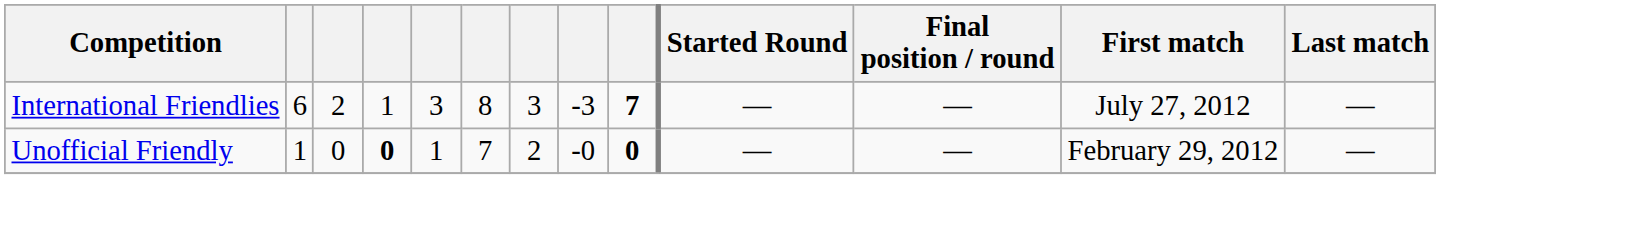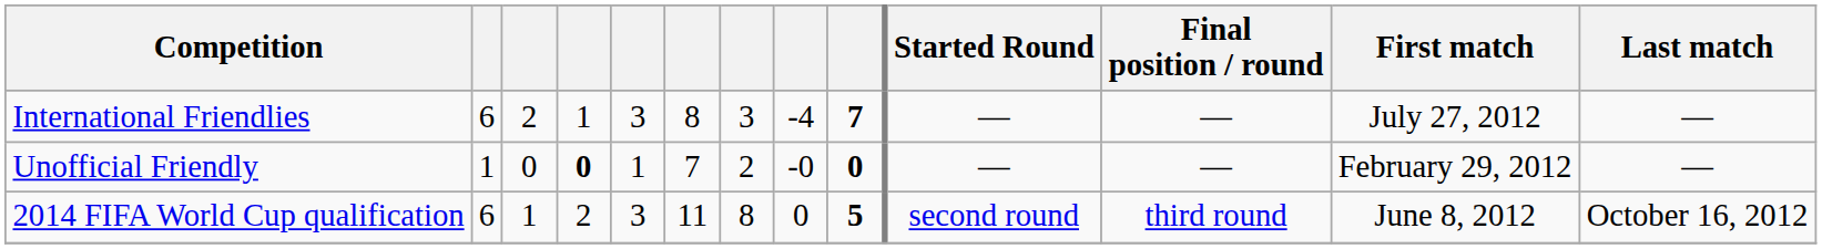 <table class="wikitable" style="text-align: center;">
 <tr>
 <th>Competition</th>
 <th wiBAN=20></th>
 <th width=20></th>
 <th width=20></th>
 <th width=20></th>
 <th width=20></th>
 <th width=20></th>
 <th width=20></th>
 <th width=20 style="border-right:3px solid gray;"></th>
 <th>Started Round</th>
 <th>Final <br> position / round</th>
 <th>First match</th>
 <th>Last match</th>
 </tr>
 <tr>
 <td align=left><a href='#'>International Friendlies</a></td>
 <td>6</td>
 <td>2</td>
 <td>1</td>
 <td>3</td>
 <td>8</td>
 <td>3</td>
-<td>-3</td>
+<td>-4</td>
 <td style="border-right: 3px solid gray;"><strong>7</strong></td>
 <td>—</td>
 <td>—</td>
 <td>July 27, 2012</td>
 <td>—</td>
 </tr>
 <tr>
 <td align=left><a href='#'>Unofficial Friendly</a></td>
 <td>1</td>
 <td>0</td>
 <td><strong>0</strong></td>
 <td>1</td>
 <td>7</td>
 <td>2</td>
 <td>-0</td>
 <td style="border-right: 3px solid gray;"><strong>0</strong></td>
 <td>—</td>
 <td>—</td>
 <td>February 29, 2012</td>
 <td>—</td>
 </tr>
 <tr>
+<td align=left><a href='#'>2014 FIFA World Cup qualification</a></td>
+<td>6</td>
+<td>1</td>
+<td>2</td>
+<td>3</td>
+<td>11</td>
+<td>8</td>
+<td>0</td>
+<td style ="border-right:3px solid gray;"><strong>5</strong></td>
+<td><a href='#'>second round</a></td>
+<td><a href='#'>third round</a></td>
+<td>June 8, 2012</td>
+<td>October 16, 2012</td>
+</tr>
+<tr>
 </tr>
 </table>
